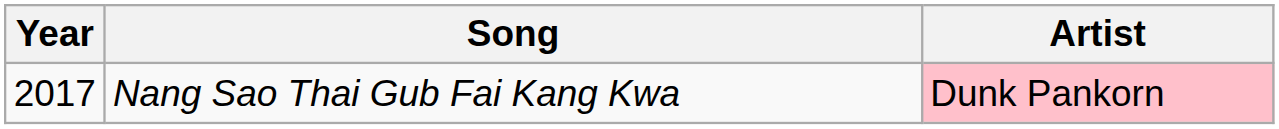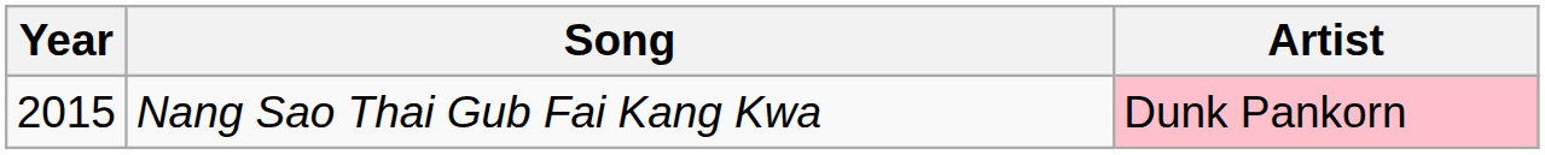 <table class="wikitable" style="width:550px">
 <tr>
 <th width=15>Year</th>
 <th>Song</th>
 <th>Artist</th>
 </tr>
 <tr>
-<td rowspan=1>2017</td>
+<td rowspan=1>2015</td>
 <td><em>Nang Sao Thai Gub Fai Kang Kwa</em></td>
 <td style="background: pink;">Dunk Pankorn</td>
 </tr>
 </table>
